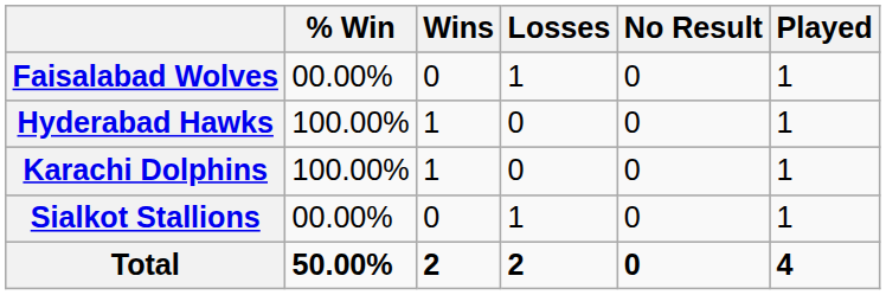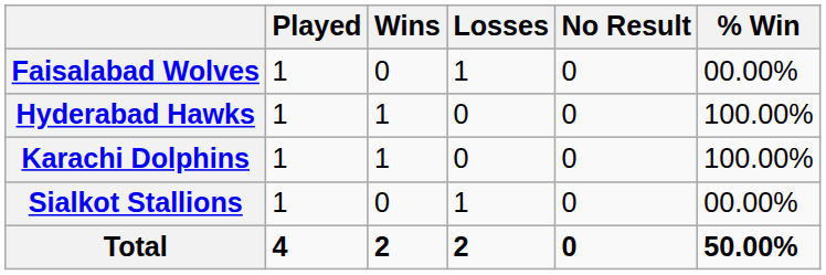 <table class="wikitable">
 <tr>
 <th></th>
-<th>% Win</th>
+<th>Played</th>
 <th>Wins</th>
 <th>Losses</th>
 <th>No Result</th>
-<th>Played</th>
+<th>% Win</th>
 </tr>
 <tr>
 <th><a href='#'>Faisalabad Wolves</a></th>
-<td>00.00%</td>
+<td>1</td>
 <td>0</td>
 <td>1</td>
 <td>0</td>
-<td>1</td>
+<td>00.00%</td>
 </tr>
 <tr>
 <th><a href='#'>Hyderabad Hawks</a></th>
-<td>100.00%</td>
+<td>1</td>
 <td>1</td>
 <td>0</td>
 <td>0</td>
-<td>1</td>
+<td>100.00%</td>
 </tr>
 <tr>
 <th><a href='#'>Karachi Dolphins</a></th>
-<td>100.00%</td>
+<td>1</td>
 <td>1</td>
 <td>0</td>
 <td>0</td>
-<td>1</td>
+<td>100.00%</td>
 </tr>
 <tr>
 <th><a href='#'>Sialkot Stallions</a></th>
-<td>00.00%</td>
+<td>1</td>
 <td>0</td>
 <td>1</td>
 <td>0</td>
-<td>1</td>
+<td>00.00%</td>
 </tr>
 <tr>
 <th>Total</th>
-<td><strong>50.00%</strong></td>
+<td><strong>4</strong></td>
 <td><strong>2</strong></td>
 <td><strong>2</strong></td>
 <td><strong>0</strong></td>
-<td><strong>4</strong></td>
+<td><strong>50.00%</strong></td>
 </tr>
 </table>
